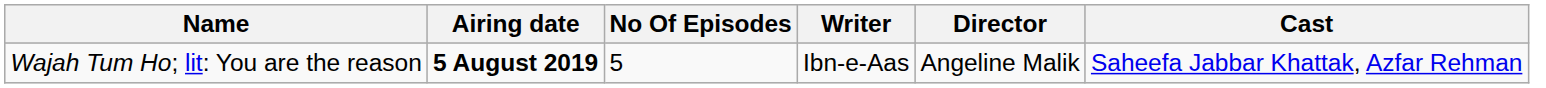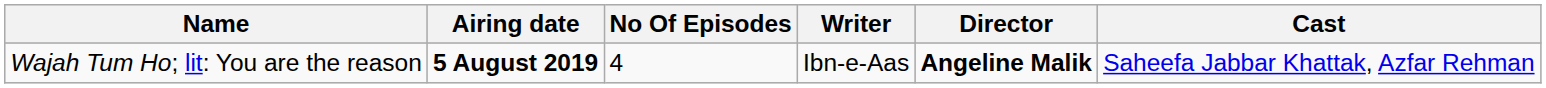 <table class="wikitable plainrowheaders">
 <tr>
 <th>Name</th>
 <th>Airing date</th>
 <th>No Of Episodes</th>
 <th>Writer</th>
 <th>Director</th>
 <th>Cast</th>
 </tr>
 <tr>
 <td><em>Wajah Tum Ho</em>; <a href='#'>lit</a>: You are the reason</td>
 <td><strong>5 August 2019</strong></td>
-<td>5</td>
+<td>4</td>
 <td>Ibn-e-Aas</td>
-<td>Angeline Malik</td>
+<td><strong>Angeline Malik</strong></td>
 <td><a href='#'>Saheefa Jabbar Khattak</a>, <a href='#'>Azfar Rehman</a></td>
 </tr>
 </table>
